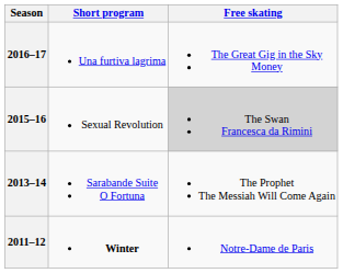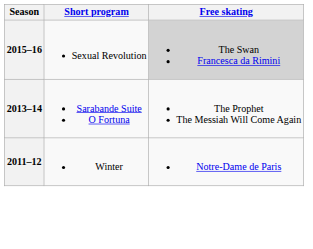 <table class="wikitable" style="text-align:center">
 <tr>
 <th>Season</th>
 <th><a href='#'>Short program</a></th>
 <th><a href='#'>Free skating</a></th>
-</tr>
-<tr>
-<th>2016–17 <br> </th>
-<td><br><ul><li><a href='#'>Una furtiva lagrima</a> <br></li></ul></td>
-<td><br><ul><li><a href='#'>The Great Gig in the Sky</a> <br></li><li><a href='#'>Money</a> <br></li></ul></td>
 </tr>
 <tr>
 <th>2015–16 <br> </th>
 <td><br><ul><li>Sexual Revolution <br></li></ul></td>
 <td style="background: lightgrey;"><br><ul><li>The Swan <br></li><li><a href='#'>Francesca da Rimini</a> <br></li></ul></td>
 </tr>
 <tr>
 <th>2013–14 <br> </th>
 <td><br><ul><li><a href='#'>Sarabande Suite</a> <br></li><li><a href='#'>O Fortuna</a> <br></li></ul></td>
 <td><br><ul><li>The Prophet <br></li><li>The Messiah Will Come Again <br></li></ul></td>
 </tr>
 <tr>
 <th>2011–12 <br> </th>
-<td><strong><br><ul><li>Winter <br></li></ul></strong></td>
+<td><br><ul><li>Winter <br></li></ul></td>
 <td><br><ul><li><a href='#'>Notre-Dame de Paris</a> <br></li></ul></td>
 </tr>
 </table>
